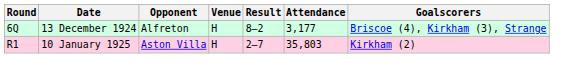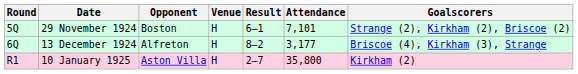 <table class="wikitable">
 <tr>
 <th>Round</th>
 <th>Date</th>
 <th>Opponent</th>
 <th>Venue</th>
 <th>Result</th>
 <th>Attendance</th>
 <th>Goalscorers</th>
+</tr>
+<tr style="background-color: #d0ffe3;">
+<td>5Q</td>
+<td>29 November 1924</td>
+<td>Boston</td>
+<td>H</td>
+<td>6–1</td>
+<td>7,101</td>
+<td><a href='#'>Strange</a> (2), <a href='#'>Kirkham</a> (2), <a href='#'>Briscoe</a> (2)</td>
 </tr>
 <tr style="background-color: #d0ffe3;">
 <td>6Q</td>
 <td>13 December 1924</td>
 <td>Alfreton</td>
 <td>H</td>
 <td>8–2</td>
 <td>3,177</td>
 <td><a href='#'>Briscoe</a> (4), <a href='#'>Kirkham</a> (3), <a href='#'>Strange</a></td>
 </tr>
 <tr style="background-color: #ffd0e3;">
 <td>R1</td>
 <td>10 January 1925</td>
 <td><a href='#'>Aston Villa</a></td>
 <td>H</td>
 <td>2–7</td>
-<td>35,803</td>
+<td>35,800</td>
 <td><a href='#'>Kirkham</a> (2)</td>
 </tr>
 </table>
